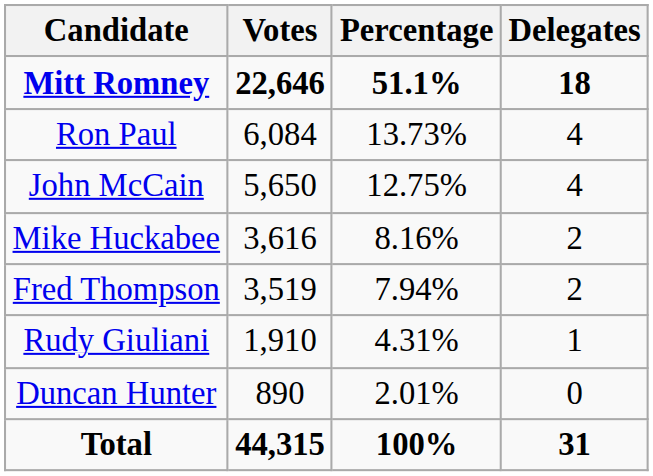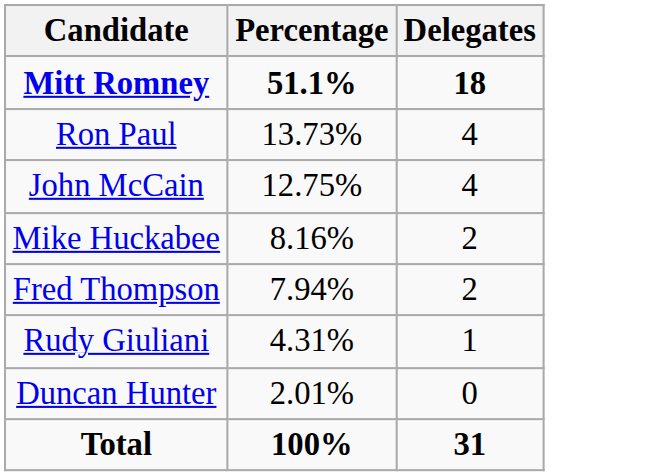 <table class="wikitable" style="text-align:center;">
 <tr>
 <th>Candidate</th>
-<th>Votes</th>
 <th>Percentage</th>
 <th>Delegates</th>
 </tr>
 <tr>
 <td><strong><a href='#'>Mitt Romney</a></strong></td>
-<td><strong>22,646</strong></td>
 <td><strong>51.1%</strong></td>
 <td><strong>18</strong></td>
 </tr>
 <tr>
 <td><a href='#'>Ron Paul</a></td>
-<td>6,084</td>
 <td>13.73%</td>
 <td>4</td>
 </tr>
 <tr>
 <td><a href='#'>John McCain</a></td>
-<td>5,650</td>
 <td>12.75%</td>
 <td>4</td>
 </tr>
 <tr>
 <td><a href='#'>Mike Huckabee</a></td>
-<td>3,616</td>
 <td>8.16%</td>
 <td>2</td>
 </tr>
 <tr>
 <td><a href='#'>Fred Thompson</a></td>
-<td>3,519</td>
 <td>7.94%</td>
 <td>2</td>
 </tr>
 <tr>
 <td><a href='#'>Rudy Giuliani</a></td>
-<td>1,910</td>
 <td>4.31%</td>
 <td>1</td>
 </tr>
 <tr>
 <td><a href='#'>Duncan Hunter</a></td>
-<td>890</td>
 <td>2.01%</td>
 <td>0</td>
 </tr>
 <tr>
 <td><strong>Total</strong></td>
-<td><strong>44,315</strong></td>
 <td><strong>100%</strong></td>
 <td><strong>31</strong></td>
 </tr>
 </table>
